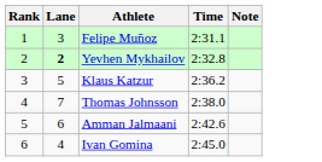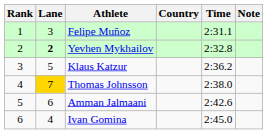 <table class="wikitable sortable" style="text-align:center">
 <tr>
 <th>Rank</th>
 <th>Lane</th>
 <th>Athlete</th>
+<th>Country</th>
 <th>Time</th>
 <th>Note</th>
 </tr>
 <tr bgcolor=#CCFFCC>
 <td>1</td>
 <td>3</td>
 <td align=left><a href='#'>Felipe Muñoz</a></td>
+<td align=left></td>
 <td>2:31.1</td>
 <td></td>
 </tr>
 <tr bgcolor=#CCFFCC>
 <td>2</td>
 <td><strong>2</strong></td>
 <td align=left><a href='#'>Yevhen Mykhailov</a></td>
+<td align=left></td>
 <td>2:32.8</td>
 <td></td>
 </tr>
 <tr>
 <td>3</td>
 <td>5</td>
 <td align=left><a href='#'>Klaus Katzur</a></td>
+<td align=left></td>
 <td>2:36.2</td>
 <td></td>
 </tr>
 <tr>
 <td>4</td>
-<td>7</td>
+<td style="background: gold;">7</td>
 <td align=left><a href='#'>Thomas Johnsson</a></td>
+<td align=left></td>
 <td>2:38.0</td>
 <td></td>
 </tr>
 <tr>
 <td>5</td>
 <td>6</td>
 <td align=left><a href='#'>Amman Jalmaani</a></td>
+<td align=left></td>
 <td>2:42.6</td>
 <td></td>
 </tr>
 <tr>
 <td>6</td>
 <td>4</td>
 <td align=left><a href='#'>Ivan Gomina</a></td>
+<td align=left></td>
 <td>2:45.0</td>
 <td></td>
 </tr>
 </table>
